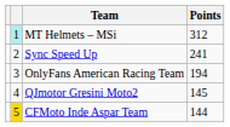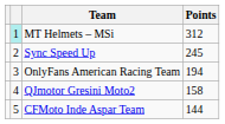 <table class="wikitable" style="font-size: 95%;">
 <tr>
 <th></th>
 <th></th>
 <th>Team</th>
 <th>Points</th>
 </tr>
 <tr>
 <td></td>
 <td align=center style="background: paleturquoise;">1</td>
 <td> MT Helmets – MSi</td>
 <td align=left>312</td>
 </tr>
 <tr>
 <td></td>
 <td align=center>2</td>
 <td> <a href='#'>Sync Speed Up</a></td>
-<td align=left>241</td>
+<td align=left>245</td>
 </tr>
 <tr>
 <td></td>
 <td align=center>3</td>
 <td> OnlyFans American Racing Team</td>
 <td align=left>194</td>
 </tr>
 <tr>
 <td></td>
 <td align=center>4</td>
 <td> <a href='#'>QJmotor Gresini Moto2</a></td>
-<td align=left>145</td>
+<td align=left>158</td>
 </tr>
 <tr>
 <td></td>
-<td align=center style="background: gold;">5</td>
+<td align=center>5</td>
 <td> <a href='#'>CFMoto Inde Aspar Team</a></td>
 <td align=left>144</td>
 </tr>
 </table>
